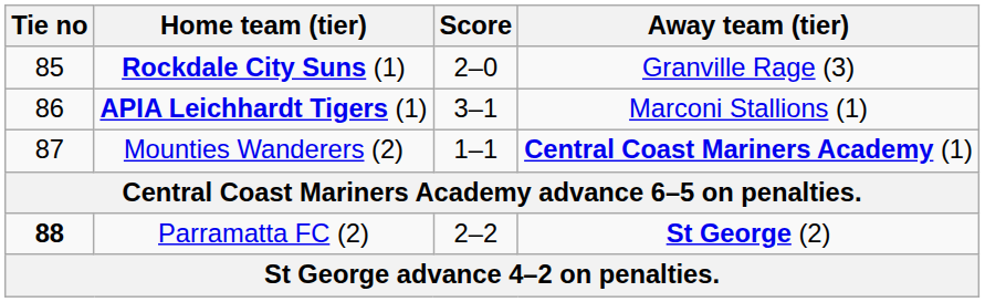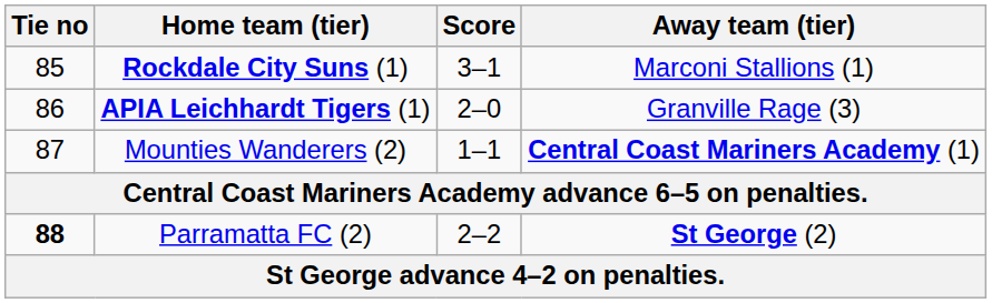 <table class="wikitable" style="text-align:center">
 <tr>
 <th>Tie no</th>
 <th>Home team (tier)</th>
 <th>Score</th>
 <th>Away team (tier)</th>
 </tr>
 <tr>
 <td>85</td>
 <td><strong><a href='#'>Rockdale City Suns</a></strong> (1)</td>
-<td>2–0</td>
-<td><a href='#'>Granville Rage</a> (3)</td>
+<td>3–1</td>
+<td><a href='#'>Marconi Stallions</a> (1)</td>
 </tr>
 <tr>
 <td>86</td>
 <td><strong><a href='#'>APIA Leichhardt Tigers</a></strong> (1)</td>
-<td>3–1</td>
-<td><a href='#'>Marconi Stallions</a> (1)</td>
+<td>2–0</td>
+<td><a href='#'>Granville Rage</a> (3)</td>
 </tr>
 <tr>
 <td>87</td>
 <td><a href='#'>Mounties Wanderers</a> (2)</td>
 <td>1–1</td>
 <td><strong><a href='#'>Central Coast Mariners Academy</a></strong> (1)</td>
 </tr>
 <tr>
 <th colspan="5"><strong>Central Coast Mariners Academy advance 6–5 on penalties.</strong></th>
 </tr>
 <tr>
 <td><strong>88</strong></td>
 <td><a href='#'>Parramatta FC</a> (2)</td>
 <td>2–2</td>
 <td><strong><a href='#'>St George</a></strong> (2)</td>
 </tr>
 <tr>
 <th colspan="5"><strong>St George advance 4–2 on penalties.</strong></th>
 </tr>
 </table>
